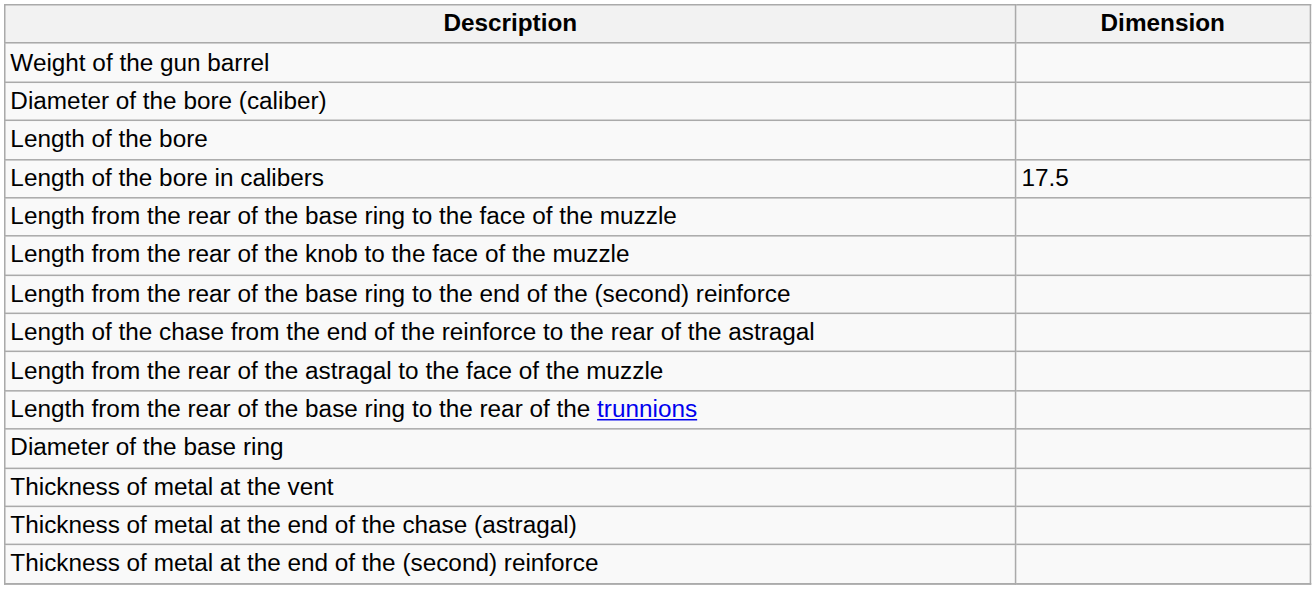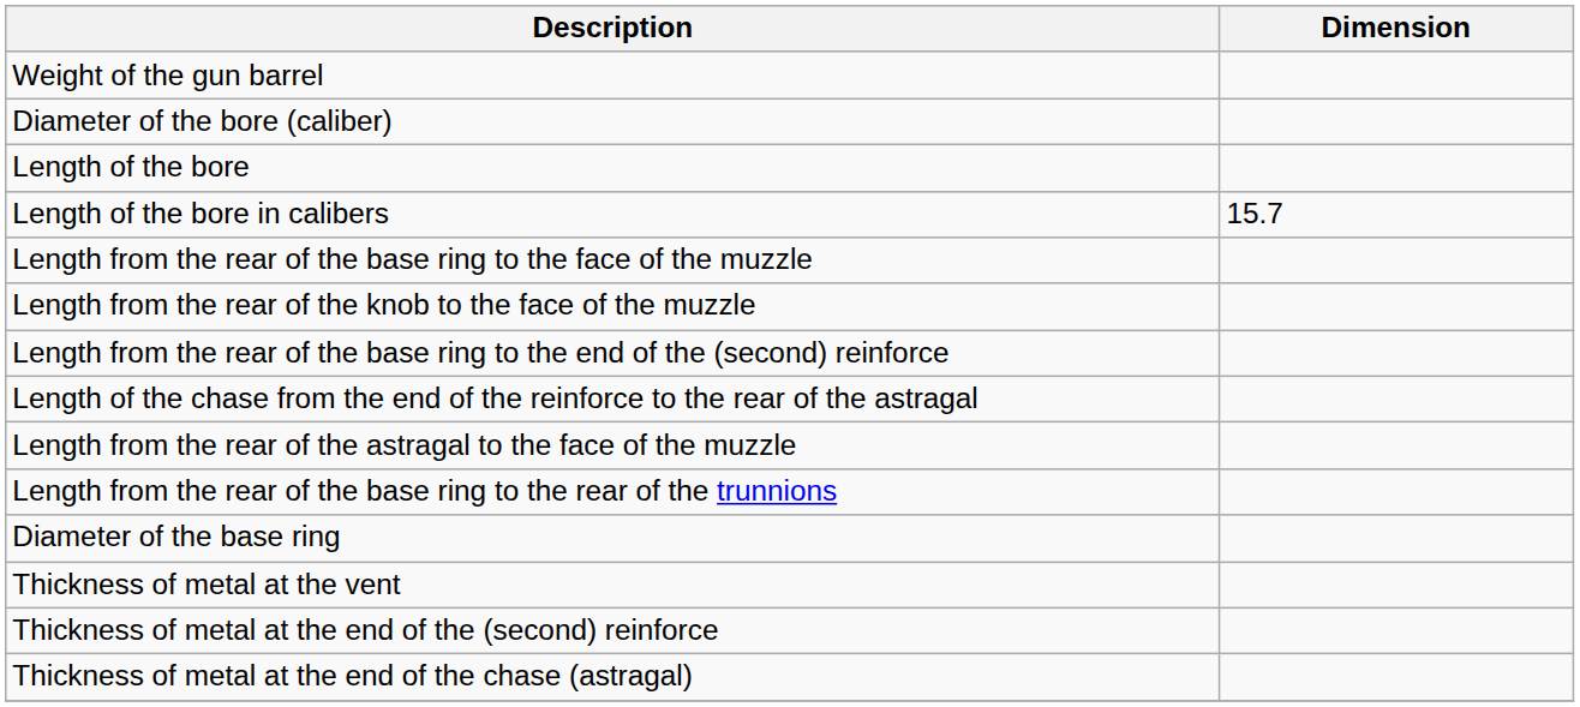 <table class="wikitable" style="text-align:left; width:68%;">
 <tr>
 <th width=35%>Description</th>
 <th width=10%>Dimension</th>
 </tr>
 <tr>
 <td rowspan=1>Weight of the gun barrel</td>
 <td></td>
 </tr>
 <tr>
 <td rowspan=1>Diameter of the bore (caliber)</td>
 <td></td>
 </tr>
 <tr>
 <td rowspan=1>Length of the bore</td>
 <td></td>
 </tr>
 <tr>
 <td rowspan=1>Length of the bore in calibers</td>
-<td>17.5</td>
+<td>15.7</td>
 </tr>
 <tr>
 <td rowspan=1>Length from the rear of the base ring to the face of the muzzle</td>
 <td></td>
 </tr>
 <tr>
 <td rowspan=1>Length from the rear of the knob to the face of the muzzle</td>
 <td></td>
 </tr>
 <tr>
 <td rowspan=1>Length from the rear of the base ring to the end of the (second) reinforce</td>
 <td></td>
 </tr>
 <tr>
 <td rowspan=1>Length of the chase from the end of the reinforce to the rear of the astragal</td>
 <td></td>
 </tr>
 <tr>
 <td rowspan=1>Length from the rear of the astragal to the face of the muzzle</td>
 <td></td>
 </tr>
 <tr>
 <td rowspan=1>Length from the rear of the base ring to the rear of the <a href='#'>trunnions</a></td>
 <td></td>
 </tr>
 <tr>
 <td rowspan=1>Diameter of the base ring</td>
 <td></td>
 </tr>
 <tr>
 <td rowspan=1>Thickness of metal at the vent</td>
 <td></td>
 </tr>
 <tr>
-<td rowspan=1>Thickness of metal at the end of the chase (astragal)</td>
+<td rowspan=1>Thickness of metal at the end of the (second) reinforce</td>
 <td></td>
 </tr>
 <tr>
-<td rowspan=1>Thickness of metal at the end of the (second) reinforce</td>
+<td rowspan=1>Thickness of metal at the end of the chase (astragal)</td>
 <td></td>
 </tr>
 <tr>
 </tr>
 </table>
